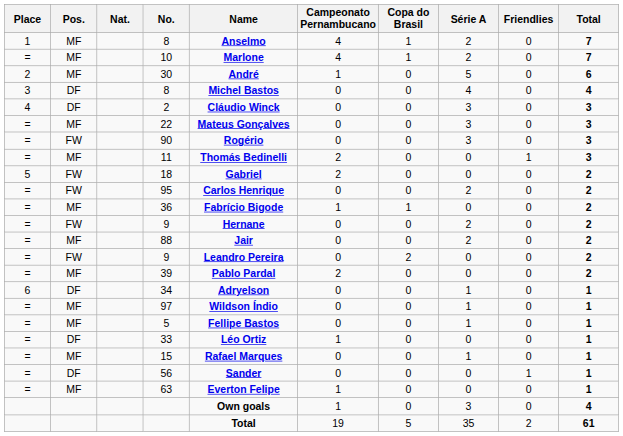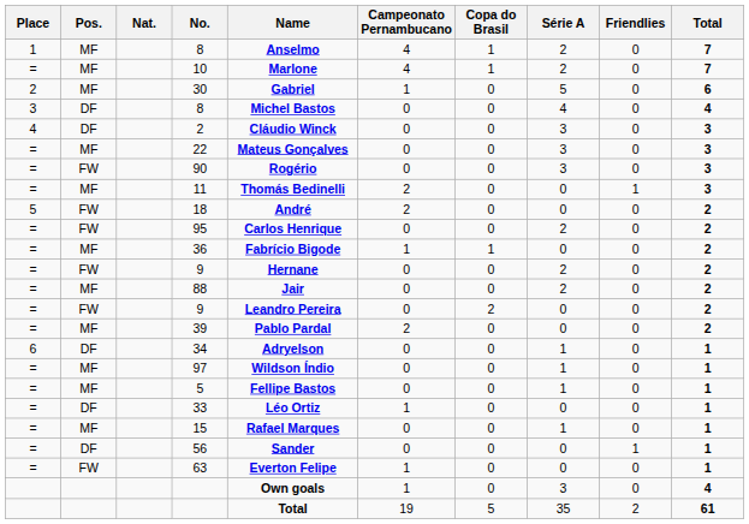 <table class="wikitable" style="font-size: 95%; text-align: center;">
 <tr>
 <th width=60>Place</th>
 <th width=60>Pos.</th>
 <th width=60>Nat.</th>
 <th width=60>No.</th>
 <th width=150>Name</th>
 <th width=80>Campeonato Pernambucano</th>
 <th width=80>Copa do Brasil</th>
 <th width=80>Série A</th>
 <th width=80>Friendlies</th>
 <th width=80>Total</th>
 </tr>
 <tr>
 <td>1</td>
 <td>MF</td>
 <td></td>
 <td>8</td>
 <td><strong><a href='#'>Anselmo</a></strong></td>
 <td>4</td>
 <td>1</td>
 <td>2</td>
 <td>0</td>
 <td><strong>7</strong></td>
 </tr>
 <tr>
 <td>=</td>
 <td>MF</td>
 <td></td>
 <td>10</td>
 <td><strong><a href='#'>Marlone</a></strong></td>
 <td>4</td>
 <td>1</td>
 <td>2</td>
 <td>0</td>
 <td><strong>7</strong></td>
 </tr>
 <tr>
 <td>2</td>
 <td>MF</td>
 <td></td>
 <td>30</td>
-<td><strong><a href='#'>André</a></strong></td>
+<td><strong><a href='#'>Gabriel</a></strong></td>
 <td>1</td>
 <td>0</td>
 <td>5</td>
 <td>0</td>
 <td><strong>6</strong></td>
 </tr>
 <tr>
 <td>3</td>
 <td>DF</td>
 <td></td>
 <td>8</td>
 <td><strong><a href='#'>Michel Bastos</a></strong></td>
 <td>0</td>
 <td>0</td>
 <td>4</td>
 <td>0</td>
 <td><strong>4</strong></td>
 </tr>
 <tr>
 <td>4</td>
 <td>DF</td>
 <td></td>
 <td>2</td>
 <td><strong><a href='#'>Cláudio Winck</a></strong></td>
 <td>0</td>
 <td>0</td>
 <td>3</td>
 <td>0</td>
 <td><strong>3</strong></td>
 </tr>
 <tr>
 <td>=</td>
 <td>MF</td>
 <td></td>
 <td>22</td>
 <td><strong><a href='#'>Mateus Gonçalves</a></strong></td>
 <td>0</td>
 <td>0</td>
 <td>3</td>
 <td>0</td>
 <td><strong>3</strong></td>
 </tr>
 <tr>
 <td>=</td>
 <td>FW</td>
 <td></td>
 <td>90</td>
 <td><strong><a href='#'>Rogério</a></strong></td>
 <td>0</td>
 <td>0</td>
 <td>3</td>
 <td>0</td>
 <td><strong>3</strong></td>
 </tr>
 <tr>
 <td>=</td>
 <td>MF</td>
 <td></td>
 <td>11</td>
 <td><strong><a href='#'>Thomás Bedinelli</a></strong></td>
 <td>2</td>
 <td>0</td>
 <td>0</td>
 <td>1</td>
 <td><strong>3</strong></td>
 </tr>
 <tr>
 <td>5</td>
 <td>FW</td>
 <td></td>
 <td>18</td>
-<td><strong><a href='#'>Gabriel</a></strong></td>
+<td><strong><a href='#'>André</a></strong></td>
 <td>2</td>
 <td>0</td>
 <td>0</td>
 <td>0</td>
 <td><strong>2</strong></td>
 </tr>
 <tr>
 <td>=</td>
 <td>FW</td>
 <td></td>
 <td>95</td>
 <td><strong><a href='#'>Carlos Henrique</a></strong></td>
 <td>0</td>
 <td>0</td>
 <td>2</td>
 <td>0</td>
 <td><strong>2</strong></td>
 </tr>
 <tr>
 <td>=</td>
 <td>MF</td>
 <td></td>
 <td>36</td>
 <td><strong><a href='#'>Fabrício Bigode</a></strong></td>
 <td>1</td>
 <td>1</td>
 <td>0</td>
 <td>0</td>
 <td><strong>2</strong></td>
 </tr>
 <tr>
 <td>=</td>
 <td>FW</td>
 <td></td>
 <td>9</td>
 <td><strong><a href='#'>Hernane</a></strong></td>
 <td>0</td>
 <td>0</td>
 <td>2</td>
 <td>0</td>
 <td><strong>2</strong></td>
 </tr>
 <tr>
 <td>=</td>
 <td>MF</td>
 <td></td>
 <td>88</td>
 <td><strong><a href='#'>Jair</a></strong></td>
 <td>0</td>
 <td>0</td>
 <td>2</td>
 <td>0</td>
 <td><strong>2</strong></td>
 </tr>
 <tr>
 <td>=</td>
 <td>FW</td>
 <td></td>
 <td>9</td>
 <td><strong><a href='#'>Leandro Pereira</a></strong></td>
 <td>0</td>
 <td>2</td>
 <td>0</td>
 <td>0</td>
 <td><strong>2</strong></td>
 </tr>
 <tr>
 <td>=</td>
 <td>MF</td>
 <td></td>
 <td>39</td>
 <td><strong><a href='#'>Pablo Pardal</a></strong></td>
 <td>2</td>
 <td>0</td>
 <td>0</td>
 <td>0</td>
 <td><strong>2</strong></td>
 </tr>
 <tr>
 <td>6</td>
 <td>DF</td>
 <td></td>
 <td>34</td>
 <td><strong><a href='#'>Adryelson</a></strong></td>
 <td>0</td>
 <td>0</td>
 <td>1</td>
 <td>0</td>
 <td><strong>1</strong></td>
 </tr>
 <tr>
 <td>=</td>
 <td>MF</td>
 <td></td>
 <td>97</td>
 <td><strong><a href='#'>Wildson Índio</a></strong></td>
 <td>0</td>
 <td>0</td>
 <td>1</td>
 <td>0</td>
 <td><strong>1</strong></td>
 </tr>
 <tr>
 <td>=</td>
 <td>MF</td>
 <td></td>
 <td>5</td>
 <td><strong><a href='#'>Fellipe Bastos</a></strong></td>
 <td>0</td>
 <td>0</td>
 <td>1</td>
 <td>0</td>
 <td><strong>1</strong></td>
 </tr>
 <tr>
 <td>=</td>
 <td>DF</td>
 <td></td>
 <td>33</td>
 <td><strong><a href='#'>Léo Ortiz</a></strong></td>
 <td>1</td>
 <td>0</td>
 <td>0</td>
 <td>0</td>
 <td><strong>1</strong></td>
 </tr>
 <tr>
 <td>=</td>
 <td>MF</td>
 <td></td>
 <td>15</td>
 <td><strong><a href='#'>Rafael Marques</a></strong></td>
 <td>0</td>
 <td>0</td>
 <td>1</td>
 <td>0</td>
 <td><strong>1</strong></td>
 </tr>
 <tr>
 <td>=</td>
 <td>DF</td>
 <td></td>
 <td>56</td>
 <td><strong><a href='#'>Sander</a></strong></td>
 <td>0</td>
 <td>0</td>
 <td>0</td>
 <td>1</td>
 <td><strong>1</strong></td>
 </tr>
 <tr>
 <td>=</td>
-<td>MF</td>
+<td>FW</td>
 <td></td>
 <td>63</td>
 <td><strong><a href='#'>Everton Felipe</a></strong></td>
 <td>1</td>
 <td>0</td>
 <td>0</td>
 <td>0</td>
 <td><strong>1</strong></td>
 </tr>
 <tr>
 <td></td>
 <td></td>
 <td></td>
 <td></td>
 <td><strong>Own goals</strong></td>
 <td>1</td>
 <td>0</td>
 <td>3</td>
 <td>0</td>
 <td><strong>4</strong></td>
 </tr>
 <tr>
 <td></td>
 <td></td>
 <td></td>
 <td></td>
 <td><strong>Total</strong></td>
 <td>19</td>
 <td>5</td>
 <td>35</td>
 <td>2</td>
 <td><strong>61</strong></td>
 </tr>
 </table>
